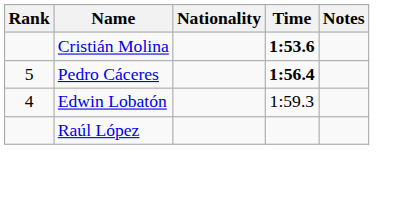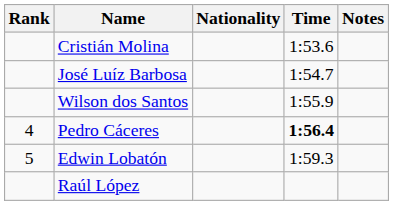 <table class="wikitable sortable" style="text-align:center">
 <tr>
 <th>Rank</th>
 <th>Name</th>
 <th>Nationality</th>
 <th>Time</th>
 <th>Notes</th>
 </tr>
 <tr>
 <td></td>
 <td align=left><a href='#'>Cristián Molina</a></td>
 <td align=left></td>
-<td><strong>1:53.6</strong></td>
+<td>1:53.6</td>
 <td></td>
 </tr>
 <tr>
-<td>5</td>
+<td></td>
+<td align=left><a href='#'>José Luíz Barbosa</a></td>
+<td align=left></td>
+<td>1:54.7</td>
+<td></td>
+</tr>
+<tr>
+<td></td>
+<td align=left><a href='#'>Wilson dos Santos</a></td>
+<td align=left></td>
+<td>1:55.9</td>
+<td></td>
+</tr>
+<tr>
+<td>4</td>
 <td align=left><a href='#'>Pedro Cáceres</a></td>
 <td align=left></td>
 <td><strong>1:56.4</strong></td>
 <td></td>
 </tr>
 <tr>
-<td>4</td>
+<td>5</td>
 <td align=left><a href='#'>Edwin Lobatón</a></td>
 <td align=left></td>
 <td>1:59.3</td>
 <td></td>
 </tr>
 <tr>
 <td></td>
 <td align=left><a href='#'>Raúl López</a></td>
 <td align=left></td>
 <td></td>
 <td></td>
 </tr>
 </table>
